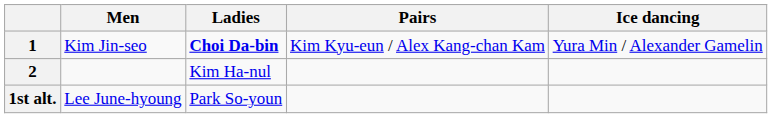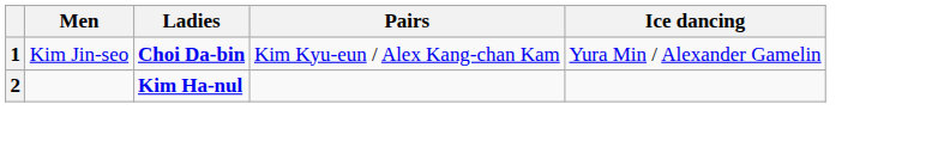 <table class="wikitable">
 <tr>
 <th></th>
 <th>Men</th>
 <th>Ladies</th>
 <th>Pairs</th>
 <th>Ice dancing</th>
 </tr>
 <tr>
 <th>1</th>
 <td><a href='#'>Kim Jin-seo</a></td>
 <td><strong><a href='#'>Choi Da-bin</a></strong></td>
 <td><a href='#'>Kim Kyu-eun</a> / <a href='#'>Alex Kang-chan Kam</a></td>
 <td><a href='#'>Yura Min</a> / <a href='#'>Alexander Gamelin</a></td>
 </tr>
 <tr>
 <th>2</th>
 <td></td>
-<td><a href='#'>Kim Ha-nul</a></td>
-<td></td>
-<td></td>
-</tr>
-<tr>
-<th>1st alt.</th>
-<td><a href='#'>Lee June-hyoung</a></td>
-<td><a href='#'>Park So-youn</a></td>
+<td><strong><a href='#'>Kim Ha-nul</a></strong></td>
 <td></td>
 <td></td>
 </tr>
 </table>
